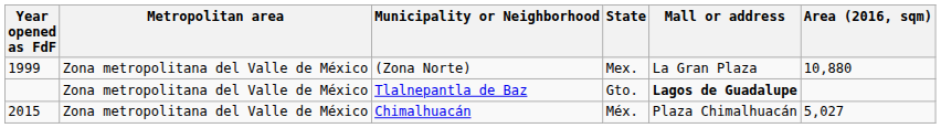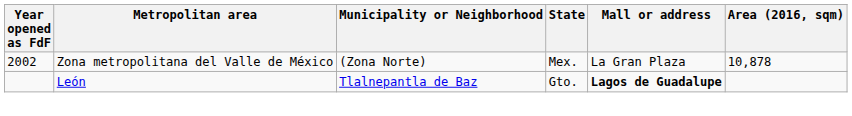 <table class="wikitable sortable sort-under">
 <tr>
 <th style="vertical-align:top;">Year<br>opened<br>as FdF</th>
 <th style="vertical-align:top;">Metropolitan area</th>
 <th style="vertical-align:top;">Municipality or Neighborhood</th>
 <th style="vertical-align:top;">State</th>
 <th style="vertical-align:top;">Mall or address</th>
 <th style="vertical-align:top;">Area (2016, sqm)</th>
 </tr>
 <tr style="vertical-align:top;">
-<td>1999</td>
+<td>2002</td>
 <td>Zona metropolitana del Valle de México</td>
 <td>(Zona Norte)</td>
 <td>Mex.</td>
 <td>La Gran Plaza</td>
-<td>10,880</td>
+<td>10,878</td>
 </tr>
 <tr style="vertical-align:top;">
 <td></td>
-<td>Zona metropolitana del Valle de México</td>
+<td><a href='#'>León</a></td>
 <td><a href='#'>Tlalnepantla de Baz</a></td>
 <td>Gto.</td>
 <td><strong>Lagos de Guadalupe</strong></td>
 <td></td>
 </tr>
-<tr style="vertical-align:top;">
-<td>2015</td>
-<td>Zona metropolitana del Valle de México</td>
-<td><a href='#'>Chimalhuacán</a></td>
-<td>Méx.</td>
-<td>Plaza Chimalhuacán</td>
-<td>5,027</td>
-</tr>
 </table>
